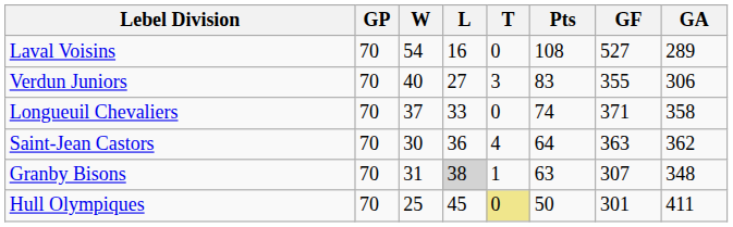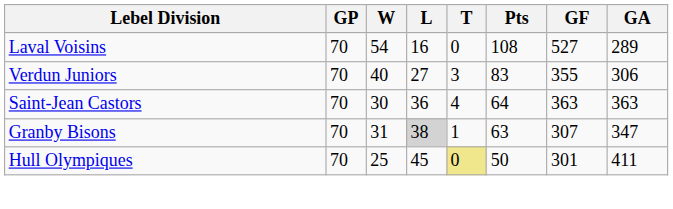 <table class="wikitable">
 <tr>
 <th bgcolor="#DDDDFF" width="40%">Lebel Division</th>
 <th bgcolor="#DDDDFF" width="5%">GP</th>
 <th bgcolor="#DDDDFF" width="5%">W</th>
 <th bgcolor="#DDDDFF" width="5%">L</th>
 <th bgcolor="#DDDDFF" width="5%">T</th>
 <th bgcolor="#DDDDFF" width="7.5%">Pts</th>
 <th bgcolor="#DDDDFF" width="7.5%">GF</th>
 <th bgcolor="#DDDDFF" width="7.5%">GA</th>
 </tr>
 <tr>
 <td><a href='#'>Laval Voisins</a></td>
 <td>70</td>
 <td>54</td>
 <td>16</td>
 <td>0</td>
 <td>108</td>
 <td>527</td>
 <td>289</td>
 </tr>
 <tr>
 <td><a href='#'>Verdun Juniors</a></td>
 <td>70</td>
 <td>40</td>
 <td>27</td>
 <td>3</td>
 <td>83</td>
 <td>355</td>
 <td>306</td>
 </tr>
 <tr>
-<td><a href='#'>Longueuil Chevaliers</a></td>
-<td>70</td>
-<td>37</td>
-<td>33</td>
-<td>0</td>
-<td>74</td>
-<td>371</td>
-<td>358</td>
-</tr>
-<tr>
 <td><a href='#'>Saint-Jean Castors</a></td>
 <td>70</td>
 <td>30</td>
 <td>36</td>
 <td>4</td>
 <td>64</td>
 <td>363</td>
-<td>362</td>
+<td>363</td>
 </tr>
 <tr>
 <td><a href='#'>Granby Bisons</a></td>
 <td>70</td>
 <td>31</td>
 <td style="background: lightgrey;">38</td>
 <td>1</td>
 <td>63</td>
 <td>307</td>
-<td>348</td>
+<td>347</td>
 </tr>
 <tr>
 <td><a href='#'>Hull Olympiques</a></td>
 <td>70</td>
 <td>25</td>
 <td>45</td>
 <td style="background: khaki;">0</td>
 <td>50</td>
 <td>301</td>
 <td>411</td>
 </tr>
 </table>
